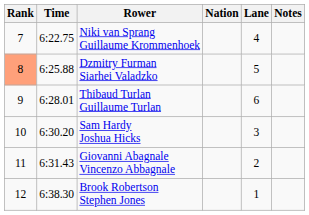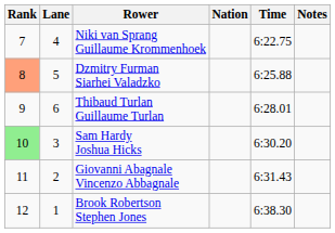 <table class="wikitable sortable" style="text-align:center">
 <tr>
 <th>Rank</th>
-<th>Time</th>
+<th>Lane</th>
 <th>Rower</th>
 <th>Nation</th>
-<th>Lane</th>
+<th>Time</th>
 <th>Notes</th>
 </tr>
 <tr>
 <td>7</td>
-<td>6:22.75</td>
+<td>4</td>
 <td align=left><a href='#'>Niki van Sprang</a><br><a href='#'>Guillaume Krommenhoek</a></td>
 <td align=left></td>
-<td>4</td>
+<td>6:22.75</td>
 <td></td>
 </tr>
 <tr>
 <td style="background: lightsalmon;">8</td>
-<td>6:25.88</td>
+<td>5</td>
 <td align="left"><a href='#'>Dzmitry Furman</a><br><a href='#'>Siarhei Valadzko</a></td>
 <td align="left"></td>
-<td>5</td>
+<td>6:25.88</td>
 <td></td>
 </tr>
 <tr>
 <td>9</td>
-<td>6:28.01</td>
+<td>6</td>
 <td align=left><a href='#'>Thibaud Turlan</a><br><a href='#'>Guillaume Turlan</a></td>
 <td align=left></td>
-<td>6</td>
+<td>6:28.01</td>
 <td></td>
 </tr>
 <tr>
-<td>10</td>
-<td>6:30.20</td>
+<td style="background: lightgreen;">10</td>
+<td>3</td>
 <td align=left><a href='#'>Sam Hardy</a><br><a href='#'>Joshua Hicks</a></td>
 <td align=left></td>
-<td>3</td>
+<td>6:30.20</td>
 <td></td>
 </tr>
 <tr>
 <td>11</td>
-<td>6:31.43</td>
+<td>2</td>
 <td align=left><a href='#'>Giovanni Abagnale</a><br><a href='#'>Vincenzo Abbagnale</a></td>
 <td align=left></td>
-<td>2</td>
+<td>6:31.43</td>
 <td></td>
 </tr>
 <tr>
 <td>12</td>
-<td>6:38.30</td>
+<td>1</td>
 <td align=left><a href='#'>Brook Robertson</a><br><a href='#'>Stephen Jones</a></td>
 <td align=left></td>
-<td>1</td>
+<td>6:38.30</td>
 <td></td>
 </tr>
 </table>
